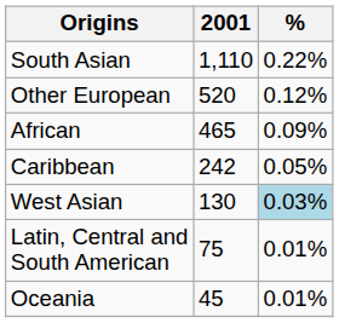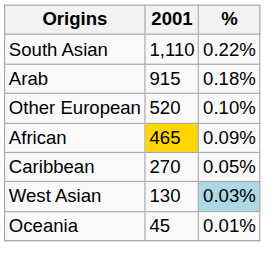 <table class="wikitable" align="left">
 <tr bgcolor="#CCCCCC">
 <th>Origins</th>
 <th>2001</th>
 <th>%</th>
 </tr>
 <tr>
 <td>South Asian</td>
 <td>1,110</td>
 <td>0.22%</td>
 </tr>
 <tr>
+<td>Arab</td>
+<td>915</td>
+<td>0.18%</td>
+</tr>
+<tr>
 <td>Other European</td>
 <td>520</td>
-<td>0.12%</td>
+<td>0.10%</td>
 </tr>
 <tr>
 <td>African</td>
-<td>465</td>
+<td style="background: gold;">465</td>
 <td>0.09%</td>
 </tr>
 <tr>
 <td>Caribbean</td>
-<td>242</td>
+<td>270</td>
 <td>0.05%</td>
 </tr>
 <tr>
 <td>West Asian</td>
 <td>130</td>
 <td style="background: lightblue;">0.03%</td>
-</tr>
-<tr>
-<td>Latin, Central and<br>South American</td>
-<td>75</td>
-<td>0.01%</td>
 </tr>
 <tr>
 <td>Oceania</td>
 <td>45</td>
 <td>0.01%</td>
 </tr>
 <tr>
 </tr>
 </table>
